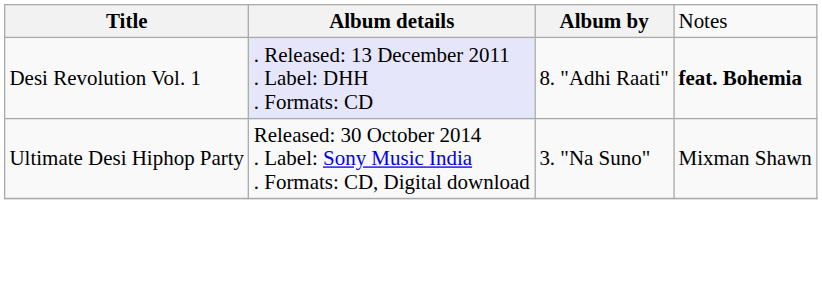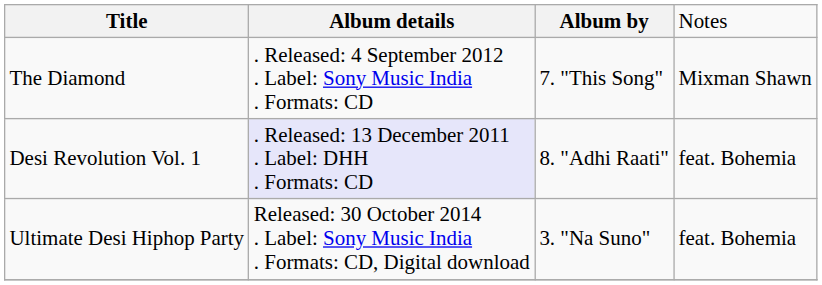 <table class="wikitable">
 <tr>
 <th>Title</th>
 <th>Album details</th>
 <th>Album by</th>
 <td>Notes</td>
 </tr>
 <tr>
+<td>The Diamond</td>
+<td>. Released: 4 September 2012<br>. Label: <a href='#'>Sony Music India</a><br>. Formats: CD</td>
+<td>7. "This Song"</td>
+<td>Mixman Shawn</td>
+</tr>
+<tr>
 <td>Desi Revolution Vol. 1</td>
 <td style="background: lavender;">. Released: 13 December 2011<br>. Label: DHH<br>. Formats: CD</td>
 <td>8. "Adhi Raati"</td>
-<td><strong>feat. Bohemia</strong></td>
+<td>feat. Bohemia</td>
 </tr>
 <tr>
 <td>Ultimate Desi Hiphop Party</td>
 <td>Released: 30 October 2014<br>. Label: <a href='#'>Sony Music India</a><br>. Formats: CD, Digital download</td>
 <td>3. "Na Suno"</td>
-<td>Mixman Shawn</td>
+<td>feat. Bohemia</td>
 </tr>
 <tr>
 </tr>
 </table>
